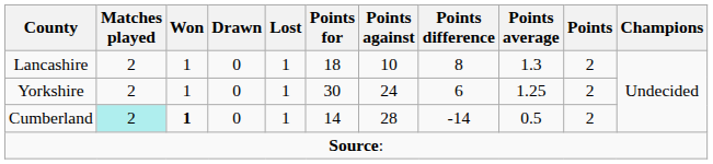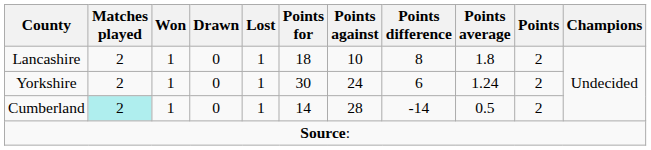 <table class="wikitable plainrowheaders" style="text-align: center; width: 60%">
 <tr>
 <th scope="col" style="width: 5%;">County</th>
 <th scope="col" style="width: 5%;">Matches played</th>
 <th scope="col" style="width: 5%;">Won</th>
 <th scope="col" style="width: 5%;">Drawn</th>
 <th scope="col" style="width: 5%;">Lost</th>
 <th scope="col" style="width: 5%;">Points for</th>
 <th scope="col" style="width: 5%;">Points against</th>
 <th scope="col" style="width: 5%;">Points difference</th>
 <th scope="col" style="width: 5%;">Points average</th>
 <th scope="col" style="width: 5%;">Points</th>
 <th scope="col" style="width: 15%;">Champions</th>
 </tr>
 <tr>
 <td>Lancashire</td>
 <td>2</td>
 <td>1</td>
 <td>0</td>
 <td>1</td>
 <td>18</td>
 <td>10</td>
 <td>8</td>
-<td>1.3</td>
+<td>1.8</td>
 <td>2</td>
 <td rowspan="3">Undecided</td>
 </tr>
 <tr>
 <td>Yorkshire</td>
 <td>2</td>
 <td>1</td>
 <td>0</td>
 <td>1</td>
 <td>30</td>
 <td>24</td>
 <td>6</td>
-<td>1.25</td>
+<td>1.24</td>
 <td>2</td>
 </tr>
 <tr>
 <td>Cumberland</td>
 <td style="background: paleturquoise;">2</td>
-<td><strong>1</strong></td>
+<td>1</td>
 <td>0</td>
 <td>1</td>
 <td>14</td>
 <td>28</td>
 <td>-14</td>
 <td>0.5</td>
 <td>2</td>
 </tr>
 <tr>
 <td colspan="11"><strong>Source</strong>:</td>
 </tr>
 </table>
